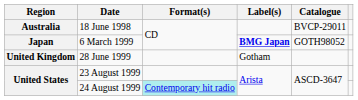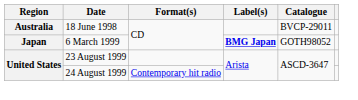 <table class="wikitable plainrowheaders">
 <tr>
 <th>Region</th>
 <th>Date</th>
 <th>Format(s)</th>
 <th>Label(s)</th>
 <th>Catalogue</th>
 <th></th>
 </tr>
 <tr>
 <th scope="row">Australia</th>
 <td>18 June 1998</td>
 <td rowspan="2">CD</td>
 <td></td>
 <td>BVCP-29011</td>
 <td align="center"></td>
 </tr>
 <tr>
 <th scope="row">Japan</th>
 <td>6 March 1999</td>
 <td><strong><a href='#'>BMG Japan</a></strong></td>
 <td>GOTH98052</td>
 <td align="center"></td>
 </tr>
 <tr>
-<th scope="row">United Kingdom</th>
-<td>28 June 1999</td>
-<td></td>
-<td>Gotham</td>
-<td></td>
-<td align="center"></td>
-</tr>
-<tr>
 <th scope="row" rowspan="2">United States</th>
 <td>23 August 1999</td>
 <td></td>
 <td rowspan="2"><a href='#'>Arista</a></td>
 <td rowspan="2">ASCD-3647</td>
 <td align="center"></td>
 </tr>
 <tr>
 <td>24 August 1999</td>
-<td style="background: paleturquoise;"><a href='#'>Contemporary hit radio</a></td>
+<td><a href='#'>Contemporary hit radio</a></td>
 <td align="center"></td>
 </tr>
 </table>
